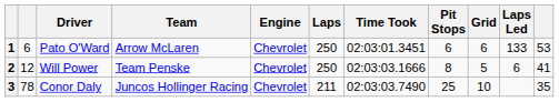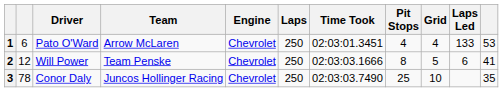 <table class="wikitable sortable" style="font-size:95%;">
 <tr>
 <th scope="col"></th>
 <th scope="col"></th>
 <th scope="col">Driver</th>
 <th scope="col">Team</th>
 <th scope="col">Engine</th>
 <th class="unsortable" scope="col">Laps</th>
 <th class="unsortable" scope="col">Time Took</th>
 <th scope="col">Pit<br>Stops</th>
 <th scope="col">Grid</th>
 <th scope="col">Laps<br>Led</th>
 <th scope="col"></th>
 </tr>
 <tr>
 <th>1</th>
 <td align="center">6</td>
 <td> <a href='#'>Pato O'Ward</a></td>
 <td><a href='#'>Arrow McLaren</a></td>
 <td><a href='#'>Chevrolet</a></td>
 <td align="center">250</td>
 <td align="center">02:03:01.3451</td>
-<td align="center">6</td>
-<td align="center">6</td>
+<td align="center">4</td>
+<td align="center">4</td>
 <td align="center">133</td>
 <td align="center">53</td>
 </tr>
 <tr>
 <th>2</th>
 <td align="center">12</td>
 <td> <a href='#'>Will Power</a> <strong></strong></td>
 <td><a href='#'>Team Penske</a></td>
 <td><a href='#'>Chevrolet</a></td>
 <td align="center">250</td>
 <td align="center">02:03:03.1666</td>
 <td align="center">8</td>
 <td align="center">5</td>
 <td align="center">6</td>
 <td align="center">41</td>
 </tr>
 <tr>
 <th>3</th>
 <td align="center">78</td>
 <td> <a href='#'>Conor Daly</a></td>
 <td><a href='#'>Juncos Hollinger Racing</a></td>
 <td><a href='#'>Chevrolet</a></td>
-<td align="center">211</td>
+<td align="center">250</td>
 <td align="center">02:03:03.7490</td>
 <td align="center">25</td>
 <td align="center">10</td>
 <td align="center"></td>
 <td align="center">35</td>
 </tr>
 </table>
